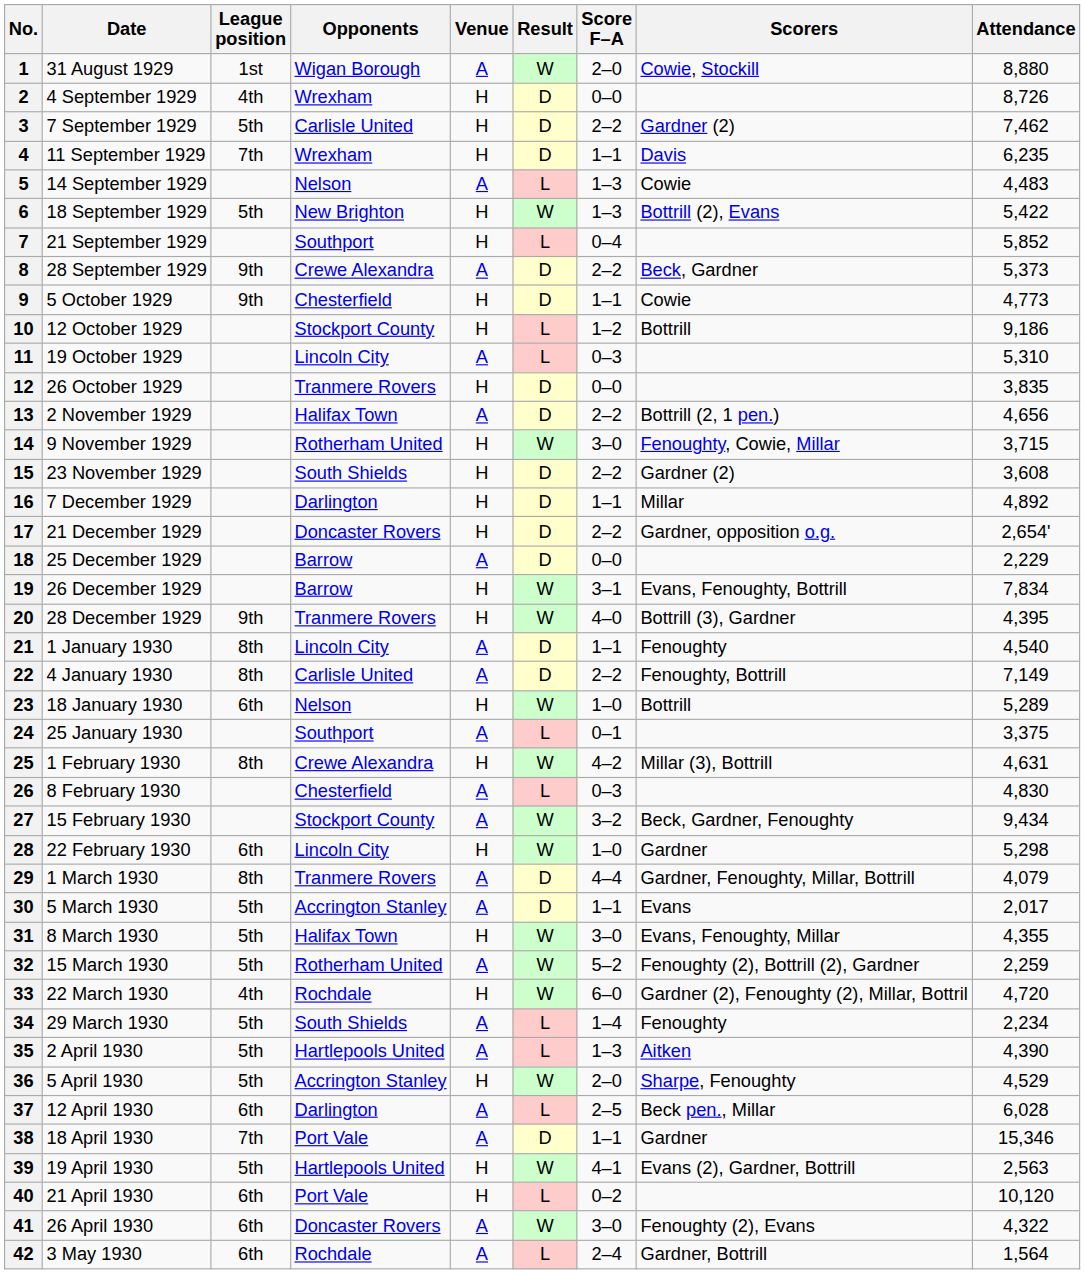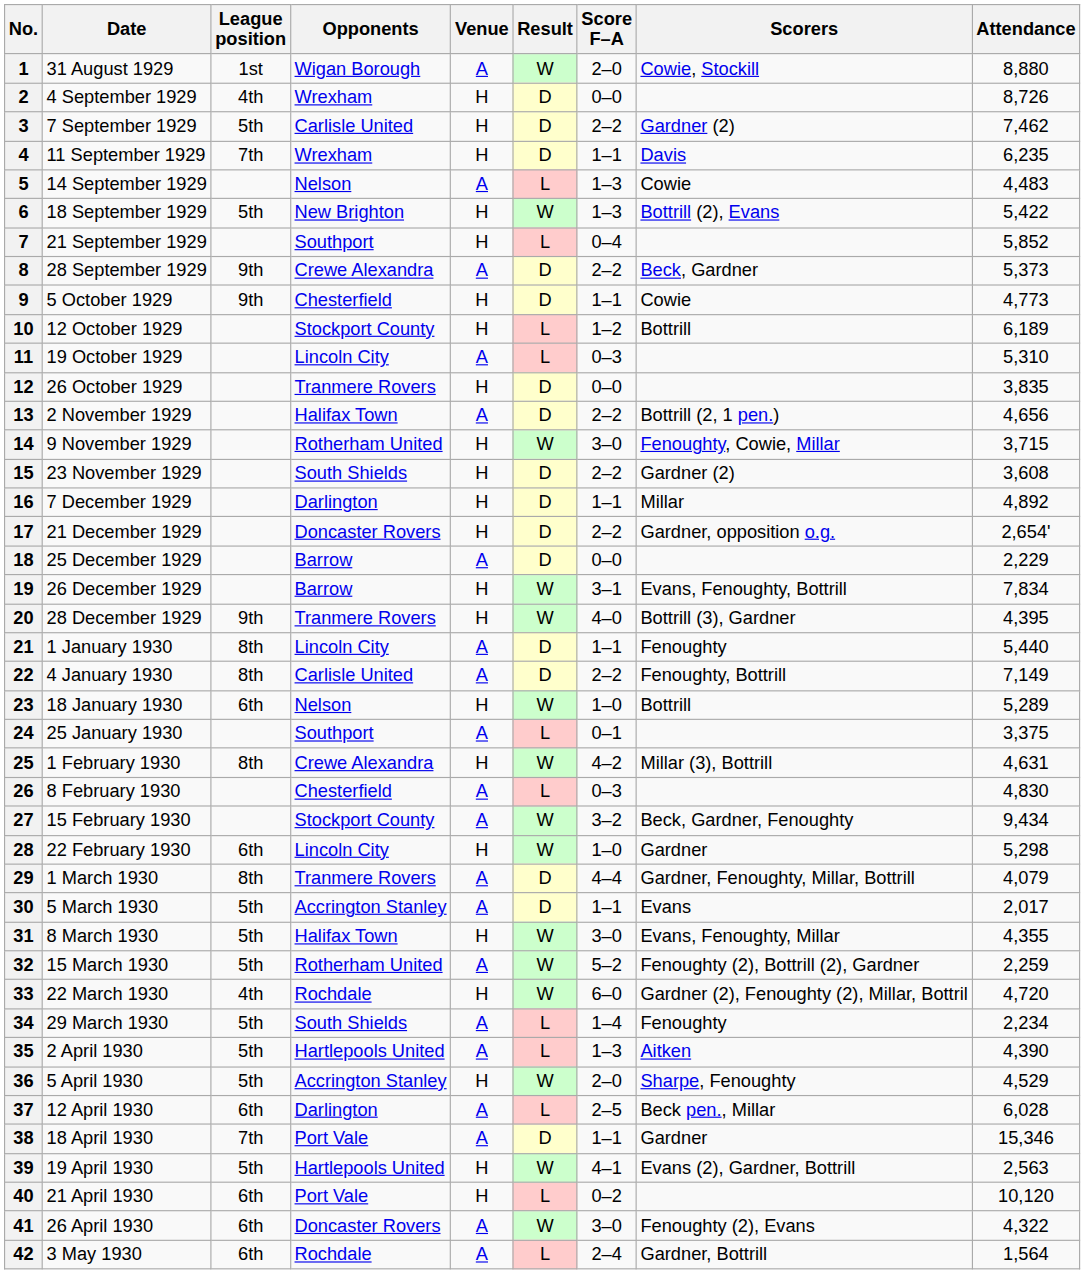 <table class="wikitable plainrowheaders sortable" style=text-align:center>
 <tr>
 <th scope=col>No.</th>
 <th scope=col>Date</th>
 <th scope=col>League<br>position</th>
 <th scope=col>Opponents</th>
 <th scope=col>Venue</th>
 <th scope=col>Result</th>
 <th scope=col>Score<br>F–A</th>
 <th scope=col class=unsortable>Scorers</th>
 <th scope=col>Attendance</th>
 </tr>
 <tr>
 <th scope=row style=text-align:center>1</th>
 <td align=left>31 August 1929</td>
 <td>1st</td>
 <td align=left><a href='#'>Wigan Borough</a></td>
 <td><a href='#'>A</a></td>
 <td style=background-color:#CCFFCC>W</td>
 <td>2–0</td>
 <td align=left><a href='#'>Cowie</a>, <a href='#'>Stockill</a></td>
 <td>8,880</td>
 </tr>
 <tr>
 <th scope=row style=text-align:center>2</th>
 <td align=left>4 September 1929</td>
 <td>4th</td>
 <td align=left><a href='#'>Wrexham</a></td>
 <td>H</td>
 <td style=background-color:#FFFFCC>D</td>
 <td>0–0</td>
 <td align=left></td>
 <td>8,726</td>
 </tr>
 <tr>
 <th scope=row style=text-align:center>3</th>
 <td align=left>7 September 1929</td>
 <td>5th</td>
 <td align=left><a href='#'>Carlisle United</a></td>
 <td>H</td>
 <td style=background-color:#FFFFCC>D</td>
 <td>2–2</td>
 <td align=left><a href='#'>Gardner</a> (2)</td>
 <td>7,462</td>
 </tr>
 <tr>
 <th scope=row style=text-align:center>4</th>
 <td align=left>11 September 1929</td>
 <td>7th</td>
 <td align=left><a href='#'>Wrexham</a></td>
 <td>H</td>
 <td style=background-color:#FFFFCC>D</td>
 <td>1–1</td>
 <td align=left><a href='#'>Davis</a></td>
 <td>6,235</td>
 </tr>
 <tr>
 <th scope=row style=text-align:center>5</th>
 <td align=left>14 September 1929</td>
 <td></td>
 <td align=left><a href='#'>Nelson</a></td>
 <td><a href='#'>A</a></td>
 <td style=background-color:#FFCCCC>L</td>
 <td>1–3</td>
 <td align=left>Cowie</td>
 <td>4,483</td>
 </tr>
 <tr>
 <th scope=row style=text-align:center>6</th>
 <td align=left>18 September 1929</td>
 <td>5th</td>
 <td align=left><a href='#'>New Brighton</a></td>
 <td>H</td>
 <td style=background-color:#CCFFCC>W</td>
 <td>1–3</td>
 <td align=left><a href='#'>Bottrill</a> (2), <a href='#'>Evans</a></td>
 <td>5,422</td>
 </tr>
 <tr>
 <th scope=row style=text-align:center>7</th>
 <td align=left>21 September 1929</td>
 <td></td>
 <td align=left><a href='#'>Southport</a></td>
 <td>H</td>
 <td style=background-color:#FFCCCC>L</td>
 <td>0–4</td>
 <td align=left></td>
 <td>5,852</td>
 </tr>
 <tr>
 <th scope=row style=text-align:center>8</th>
 <td align=left>28 September 1929</td>
 <td>9th</td>
 <td align=left><a href='#'>Crewe Alexandra</a></td>
 <td><a href='#'>A</a></td>
 <td style=background-color:#FFFFCC>D</td>
 <td>2–2</td>
 <td align=left><a href='#'>Beck</a>, Gardner</td>
 <td>5,373</td>
 </tr>
 <tr>
 <th scope=row style=text-align:center>9</th>
 <td align=left>5 October 1929</td>
 <td>9th</td>
 <td align=left><a href='#'>Chesterfield</a></td>
 <td>H</td>
 <td style=background-color:#FFFFCC>D</td>
 <td>1–1</td>
 <td align=left>Cowie</td>
 <td>4,773</td>
 </tr>
 <tr>
 <th scope=row style=text-align:center>10</th>
 <td align=left>12 October 1929</td>
 <td></td>
 <td align=left><a href='#'>Stockport County</a></td>
 <td>H</td>
 <td style=background-color:#FFCCCC>L</td>
 <td>1–2</td>
 <td align=left>Bottrill</td>
-<td>9,186</td>
+<td>6,189</td>
 </tr>
 <tr>
 <th scope=row style=text-align:center>11</th>
 <td align=left>19 October 1929</td>
 <td></td>
 <td align=left><a href='#'>Lincoln City</a></td>
 <td><a href='#'>A</a></td>
 <td style=background-color:#FFCCCC>L</td>
 <td>0–3</td>
 <td align=left></td>
 <td>5,310</td>
 </tr>
 <tr>
 <th scope=row style=text-align:center>12</th>
 <td align=left>26 October 1929</td>
 <td></td>
 <td align=left><a href='#'>Tranmere Rovers</a></td>
 <td>H</td>
 <td style=background-color:#FFFFCC>D</td>
 <td>0–0</td>
 <td align=left></td>
 <td>3,835</td>
 </tr>
 <tr>
 <th scope=row style=text-align:center>13</th>
 <td align=left>2 November 1929</td>
 <td></td>
 <td align=left><a href='#'>Halifax Town</a></td>
 <td><a href='#'>A</a></td>
 <td style=background-color:#FFFFCC>D</td>
 <td>2–2</td>
 <td align=left>Bottrill (2, 1 <a href='#'>pen.</a>)</td>
 <td>4,656</td>
 </tr>
 <tr>
 <th scope=row style=text-align:center>14</th>
 <td align=left>9 November 1929</td>
 <td></td>
 <td align=left><a href='#'>Rotherham United</a></td>
 <td>H</td>
 <td style=background-color:#CCFFCC>W</td>
 <td>3–0</td>
 <td align=left><a href='#'>Fenoughty</a>, Cowie, <a href='#'>Millar</a></td>
 <td>3,715</td>
 </tr>
 <tr>
 <th scope=row style=text-align:center>15</th>
 <td align=left>23 November 1929</td>
 <td></td>
 <td align=left><a href='#'>South Shields</a></td>
 <td>H</td>
 <td style=background-color:#FFFFCC>D</td>
 <td>2–2</td>
 <td align=left>Gardner (2)</td>
 <td>3,608</td>
 </tr>
 <tr>
 <th scope=row style=text-align:center>16</th>
 <td align=left>7 December 1929</td>
 <td></td>
 <td align=left><a href='#'>Darlington</a></td>
 <td>H</td>
 <td style=background-color:#FFFFCC>D</td>
 <td>1–1</td>
 <td align=left>Millar</td>
 <td>4,892</td>
 </tr>
 <tr>
 <th scope=row style=text-align:center>17</th>
 <td align=left>21 December 1929</td>
 <td></td>
 <td align=left><a href='#'>Doncaster Rovers</a></td>
 <td>H</td>
 <td style=background-color:#FFFFCC>D</td>
 <td>2–2</td>
 <td align=left>Gardner, opposition <a href='#'>o.g.</a></td>
 <td>2,654'</td>
 </tr>
 <tr>
 <th scope=row style=text-align:center>18</th>
 <td align=left>25 December 1929</td>
 <td></td>
 <td align=left><a href='#'>Barrow</a></td>
 <td><a href='#'>A</a></td>
 <td style=background-color:#FFFFCC>D</td>
 <td>0–0</td>
 <td align=left></td>
 <td>2,229</td>
 </tr>
 <tr>
 <th scope=row style=text-align:center>19</th>
 <td align=left>26 December 1929</td>
 <td></td>
 <td align=left><a href='#'>Barrow</a></td>
 <td>H</td>
 <td style=background-color:#CCFFCC>W</td>
 <td>3–1</td>
 <td align=left>Evans, Fenoughty, Bottrill</td>
 <td>7,834</td>
 </tr>
 <tr>
 <th scope=row style=text-align:center>20</th>
 <td align=left>28 December 1929</td>
 <td>9th</td>
 <td align=left><a href='#'>Tranmere Rovers</a></td>
 <td>H</td>
 <td style=background-color:#CCFFCC>W</td>
 <td>4–0</td>
 <td align=left>Bottrill (3), Gardner</td>
 <td>4,395</td>
 </tr>
 <tr>
 <th scope=row style=text-align:center>21</th>
 <td align=left>1 January 1930</td>
 <td>8th</td>
 <td align=left><a href='#'>Lincoln City</a></td>
 <td><a href='#'>A</a></td>
 <td style=background-color:#FFFFCC>D</td>
 <td>1–1</td>
 <td align=left>Fenoughty</td>
-<td>4,540</td>
+<td>5,440</td>
 </tr>
 <tr>
 <th scope=row style=text-align:center>22</th>
 <td align=left>4 January 1930</td>
 <td>8th</td>
 <td align=left><a href='#'>Carlisle United</a></td>
 <td><a href='#'>A</a></td>
 <td style=background-color:#FFFFCC>D</td>
 <td>2–2</td>
 <td align=left>Fenoughty, Bottrill</td>
 <td>7,149</td>
 </tr>
 <tr>
 <th scope=row style=text-align:center>23</th>
 <td align=left>18 January 1930</td>
 <td>6th</td>
 <td align=left><a href='#'>Nelson</a></td>
 <td>H</td>
 <td style=background-color:#CCFFCC>W</td>
 <td>1–0</td>
 <td align=left>Bottrill</td>
 <td>5,289</td>
 </tr>
 <tr>
 <th scope=row style=text-align:center>24</th>
 <td align=left>25 January 1930</td>
 <td></td>
 <td align=left><a href='#'>Southport</a></td>
 <td><a href='#'>A</a></td>
 <td style=background-color:#FFCCCC>L</td>
 <td>0–1</td>
 <td align=left></td>
 <td>3,375</td>
 </tr>
 <tr>
 <th scope=row style=text-align:center>25</th>
 <td align=left>1 February 1930</td>
 <td>8th</td>
 <td align=left><a href='#'>Crewe Alexandra</a></td>
 <td>H</td>
 <td style=background-color:#CCFFCC>W</td>
 <td>4–2</td>
 <td align=left>Millar (3), Bottrill</td>
 <td>4,631</td>
 </tr>
 <tr>
 <th scope=row style=text-align:center>26</th>
 <td align=left>8 February 1930</td>
 <td></td>
 <td align=left><a href='#'>Chesterfield</a></td>
 <td><a href='#'>A</a></td>
 <td style=background-color:#FFCCCC>L</td>
 <td>0–3</td>
 <td align=left></td>
 <td>4,830</td>
 </tr>
 <tr>
 <th scope=row style=text-align:center>27</th>
 <td align=left>15 February 1930</td>
 <td></td>
 <td align=left><a href='#'>Stockport County</a></td>
 <td><a href='#'>A</a></td>
 <td style=background-color:#CCFFCC>W</td>
 <td>3–2</td>
 <td align=left>Beck, Gardner, Fenoughty</td>
 <td>9,434</td>
 </tr>
 <tr>
 <th scope=row style=text-align:center>28</th>
 <td align=left>22 February 1930</td>
 <td>6th</td>
 <td align=left><a href='#'>Lincoln City</a></td>
 <td>H</td>
 <td style=background-color:#CCFFCC>W</td>
 <td>1–0</td>
 <td align=left>Gardner</td>
 <td>5,298</td>
 </tr>
 <tr>
 <th scope=row style=text-align:center>29</th>
 <td align=left>1 March 1930</td>
 <td>8th</td>
 <td align=left><a href='#'>Tranmere Rovers</a></td>
 <td><a href='#'>A</a></td>
 <td style=background-color:#FFFFCC>D</td>
 <td>4–4</td>
 <td align=left>Gardner, Fenoughty, Millar, Bottrill</td>
 <td>4,079</td>
 </tr>
 <tr>
 <th scope=row style=text-align:center>30</th>
 <td align=left>5 March 1930</td>
 <td>5th</td>
 <td align=left><a href='#'>Accrington Stanley</a></td>
 <td><a href='#'>A</a></td>
 <td style=background-color:#FFFFCC>D</td>
 <td>1–1</td>
 <td align=left>Evans</td>
 <td>2,017</td>
 </tr>
 <tr>
 <th scope=row style=text-align:center>31</th>
 <td align=left>8 March 1930</td>
 <td>5th</td>
 <td align=left><a href='#'>Halifax Town</a></td>
 <td>H</td>
 <td style=background-color:#CCFFCC>W</td>
 <td>3–0</td>
 <td align=left>Evans, Fenoughty, Millar</td>
 <td>4,355</td>
 </tr>
 <tr>
 <th scope=row style=text-align:center>32</th>
 <td align=left>15 March 1930</td>
 <td>5th</td>
 <td align=left><a href='#'>Rotherham United</a></td>
 <td><a href='#'>A</a></td>
 <td style=background-color:#CCFFCC>W</td>
 <td>5–2</td>
 <td align=left>Fenoughty (2), Bottrill (2), Gardner</td>
 <td>2,259</td>
 </tr>
 <tr>
 <th scope=row style=text-align:center>33</th>
 <td align=left>22 March 1930</td>
 <td>4th</td>
 <td align=left><a href='#'>Rochdale</a></td>
 <td>H</td>
 <td style=background-color:#CCFFCC>W</td>
 <td>6–0</td>
 <td align=left>Gardner (2), Fenoughty (2), Millar, Bottril</td>
 <td>4,720</td>
 </tr>
 <tr>
 <th scope=row style=text-align:center>34</th>
 <td align=left>29 March 1930</td>
 <td>5th</td>
 <td align=left><a href='#'>South Shields</a></td>
 <td><a href='#'>A</a></td>
 <td style=background-color:#FFCCCC>L</td>
 <td>1–4</td>
 <td align=left>Fenoughty</td>
 <td>2,234</td>
 </tr>
 <tr>
 <th scope=row style=text-align:center>35</th>
 <td align=left>2 April 1930</td>
 <td>5th</td>
 <td align=left><a href='#'>Hartlepools United</a></td>
 <td><a href='#'>A</a></td>
 <td style=background-color:#FFCCCC>L</td>
 <td>1–3</td>
 <td align=left><a href='#'>Aitken</a></td>
 <td>4,390</td>
 </tr>
 <tr>
 <th scope=row style=text-align:center>36</th>
 <td align=left>5 April 1930</td>
 <td>5th</td>
 <td align=left><a href='#'>Accrington Stanley</a></td>
 <td>H</td>
 <td style=background-color:#CCFFCC>W</td>
 <td>2–0</td>
 <td align=left><a href='#'>Sharpe</a>, Fenoughty</td>
 <td>4,529</td>
 </tr>
 <tr>
 <th scope=row style=text-align:center>37</th>
 <td align=left>12 April 1930</td>
 <td>6th</td>
 <td align=left><a href='#'>Darlington</a></td>
 <td><a href='#'>A</a></td>
 <td style=background-color:#FFCCCC>L</td>
 <td>2–5</td>
 <td align=left>Beck <a href='#'>pen.</a>, Millar</td>
 <td>6,028</td>
 </tr>
 <tr>
 <th scope=row style=text-align:center>38</th>
 <td align=left>18 April 1930</td>
 <td>7th</td>
 <td align=left><a href='#'>Port Vale</a></td>
 <td><a href='#'>A</a></td>
 <td style=background-color:#FFFFCC>D</td>
 <td>1–1</td>
 <td align=left>Gardner</td>
 <td>15,346</td>
 </tr>
 <tr>
 <th scope=row style=text-align:center>39</th>
 <td align=left>19 April 1930</td>
 <td>5th</td>
 <td align=left><a href='#'>Hartlepools United</a></td>
 <td>H</td>
 <td style=background-color:#CCFFCC>W</td>
 <td>4–1</td>
 <td align=left>Evans (2), Gardner, Bottrill</td>
 <td>2,563</td>
 </tr>
 <tr>
 <th scope=row style=text-align:center>40</th>
 <td align=left>21 April 1930</td>
 <td>6th</td>
 <td align=left><a href='#'>Port Vale</a></td>
 <td>H</td>
 <td style=background-color:#FFCCCC>L</td>
 <td>0–2</td>
 <td align=left></td>
 <td>10,120</td>
 </tr>
 <tr>
 <th scope=row style=text-align:center>41</th>
 <td align=left>26 April 1930</td>
 <td>6th</td>
 <td align=left><a href='#'>Doncaster Rovers</a></td>
 <td><a href='#'>A</a></td>
 <td style=background-color:#CCFFCC>W</td>
 <td>3–0</td>
 <td align=left>Fenoughty (2), Evans</td>
 <td>4,322</td>
 </tr>
 <tr>
 <th scope=row style=text-align:center>42</th>
 <td align=left>3 May 1930</td>
 <td>6th</td>
 <td align=left><a href='#'>Rochdale</a></td>
 <td><a href='#'>A</a></td>
 <td style=background-color:#FFCCCC>L</td>
 <td>2–4</td>
 <td align=left>Gardner, Bottrill</td>
 <td>1,564</td>
 </tr>
 </table>
